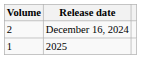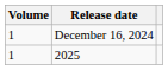 <table class="wikitable">
 <tr>
 <th>Volume</th>
 <th>Release date</th>
 <th></th>
 </tr>
 <tr>
-<td>2</td>
+<td>1</td>
 <td>December 16, 2024</td>
 <td></td>
 </tr>
 <tr>
 <td>1</td>
 <td>2025</td>
 <td></td>
 </tr>
 </table>
